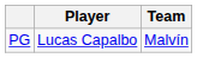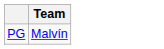 <table class="wikitable">
 <tr>
 <th style="text-align:center;"></th>
-<th style="text-align:center;">Player</th>
 <th style="text-align:center;">Team</th>
 </tr>
 <tr>
 <td style="text-align:center;"><a href='#'>PG</a></td>
-<td> <a href='#'>Lucas Capalbo</a></td>
 <td><a href='#'>Malvín</a></td>
 </tr>
 </table>
